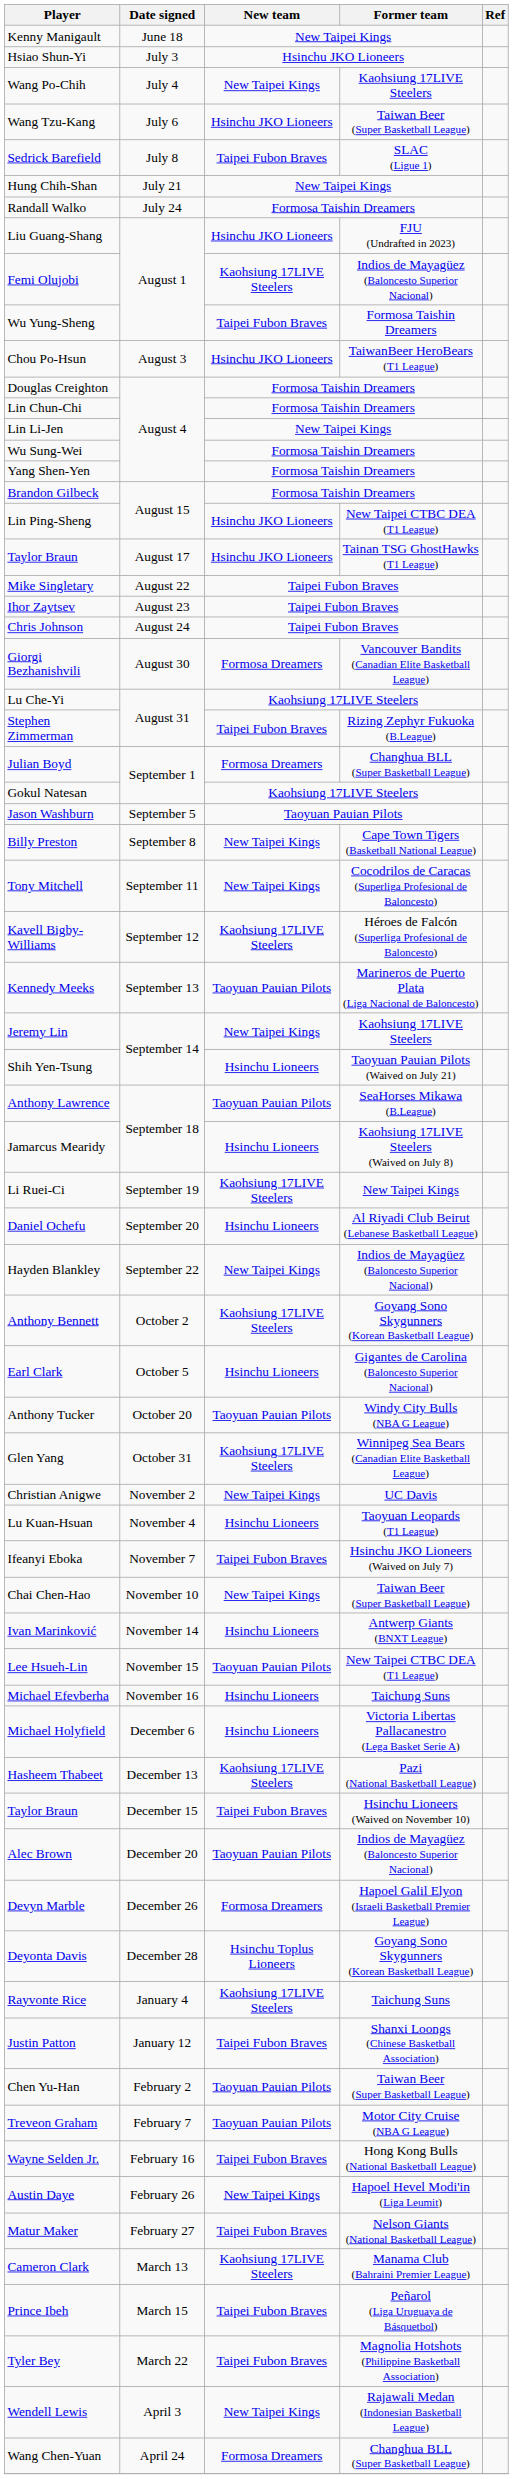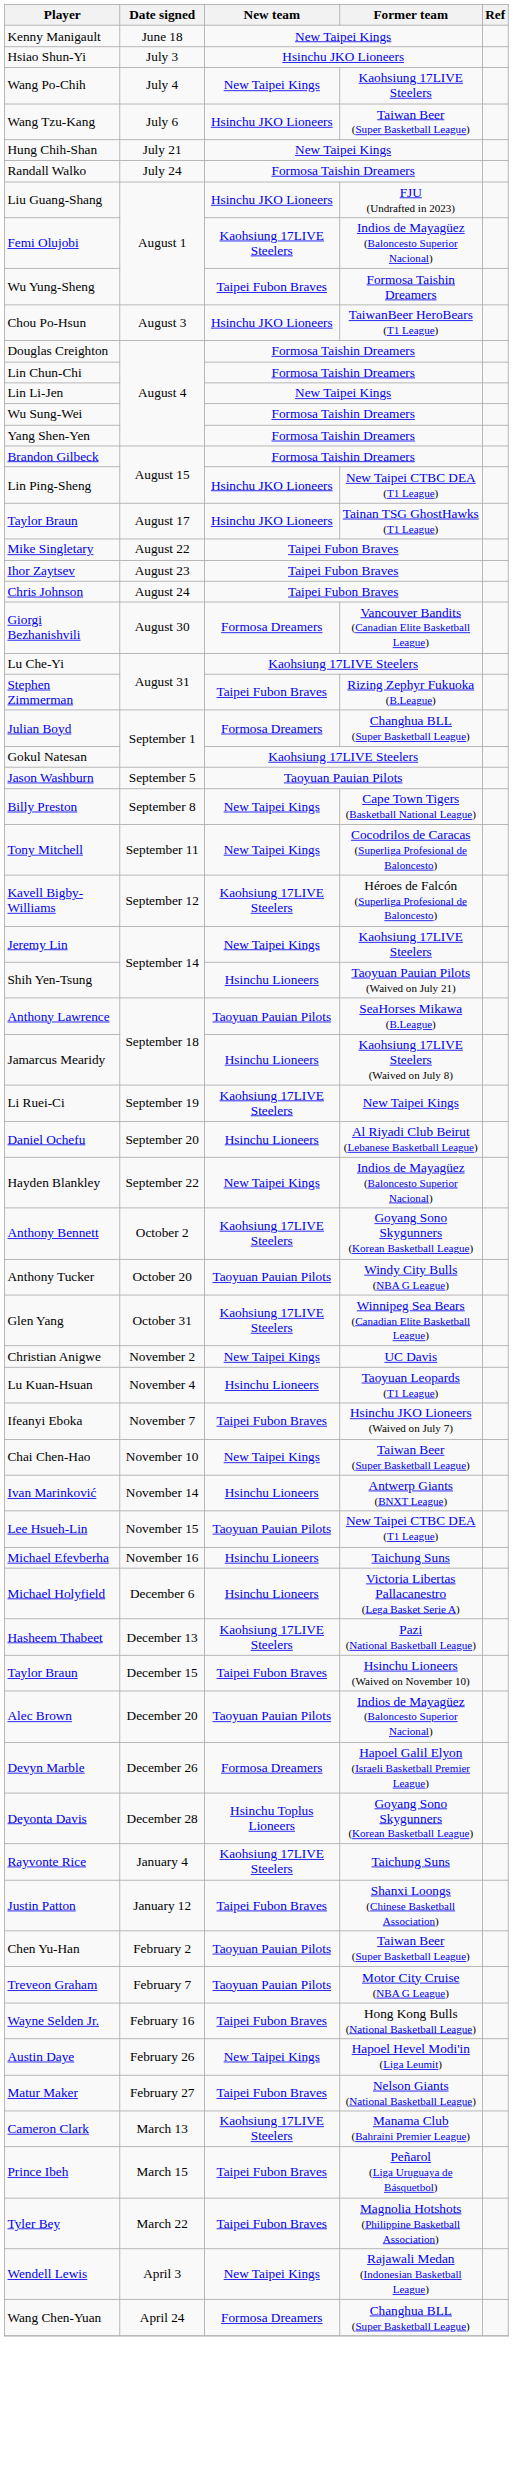 <table class="wikitable sortable" style="text-align:center">
 <tr>
 <th style="width:160px">Player</th>
 <th style="width:110px">Date signed</th>
 <th style="width:210px">New team</th>
 <th style="width:215px">Former team</th>
 <th class="unsortable">Ref</th>
 </tr>
 <tr>
 <td align="left">Kenny Manigault</td>
 <td align="center">June 18</td>
 <td colspan=2 align="center"><a href='#'>New Taipei Kings</a></td>
 <td align="center"></td>
 </tr>
 <tr>
 <td align="left">Hsiao Shun-Yi</td>
 <td align="center">July 3</td>
 <td colspan=2 align="center"><a href='#'>Hsinchu JKO Lioneers</a></td>
 <td align="center"></td>
 </tr>
 <tr>
 <td align="left">Wang Po-Chih</td>
 <td align="center">July 4</td>
 <td align="center"><a href='#'>New Taipei Kings</a></td>
 <td align="center"><a href='#'>Kaohsiung 17LIVE Steelers</a></td>
 <td align="center"></td>
 </tr>
 <tr>
 <td align="left">Wang Tzu-Kang</td>
 <td align="center">July 6</td>
 <td align="center"><a href='#'>Hsinchu JKO Lioneers</a></td>
 <td align="center"><a href='#'>Taiwan Beer</a><br><small>(<a href='#'>Super Basketball League</a>)</small></td>
-<td align="center"></td>
-</tr>
-<tr>
-<td align="left"><a href='#'>Sedrick Barefield</a></td>
-<td align="center">July 8</td>
-<td align="center"><a href='#'>Taipei Fubon Braves</a></td>
-<td align="center"><a href='#'>SLAC</a><br><small>(<a href='#'>Ligue 1</a>)</small></td>
 <td align="center"></td>
 </tr>
 <tr>
 <td align="left">Hung Chih-Shan</td>
 <td align="center">July 21</td>
 <td colspan=2 align="center"><a href='#'>New Taipei Kings</a></td>
 <td align="center"></td>
 </tr>
 <tr>
 <td align="left">Randall Walko</td>
 <td align="center">July 24</td>
 <td colspan=2 align="center"><a href='#'>Formosa Taishin Dreamers</a></td>
 <td align="center"></td>
 </tr>
 <tr>
 <td align="left">Liu Guang-Shang</td>
 <td rowspan=3 align="center">August 1</td>
 <td align="center"><a href='#'>Hsinchu JKO Lioneers</a></td>
 <td align="center"><a href='#'>FJU</a><br><small>(Undrafted in 2023)</small></td>
 <td align="center"></td>
 </tr>
 <tr>
 <td align="left"><a href='#'>Femi Olujobi</a></td>
 <td align="center"><a href='#'>Kaohsiung 17LIVE Steelers</a></td>
 <td align="center"><a href='#'>Indios de Mayagüez</a><br><small>(<a href='#'>Baloncesto Superior Nacional</a>)</small></td>
 <td align="center"></td>
 </tr>
 <tr>
 <td align="left">Wu Yung-Sheng</td>
 <td align="center"><a href='#'>Taipei Fubon Braves</a></td>
 <td align="center"><a href='#'>Formosa Taishin Dreamers</a></td>
 <td align="center"></td>
 </tr>
 <tr>
 <td align="left">Chou Po-Hsun</td>
 <td align="center">August 3</td>
 <td align="center"><a href='#'>Hsinchu JKO Lioneers</a></td>
 <td align="center"><a href='#'>TaiwanBeer HeroBears</a><br><small>(<a href='#'>T1 League</a>)</small></td>
 <td align="center"></td>
 </tr>
 <tr>
 <td align="left">Douglas Creighton</td>
 <td rowspan=5 align="center">August 4</td>
 <td colspan=2 align="center"><a href='#'>Formosa Taishin Dreamers</a></td>
 <td align="center"></td>
 </tr>
 <tr>
 <td align="left">Lin Chun-Chi</td>
 <td colspan=2 align="center"><a href='#'>Formosa Taishin Dreamers</a></td>
 <td align="center"></td>
 </tr>
 <tr>
 <td align="left">Lin Li-Jen</td>
 <td colspan=2 align="center"><a href='#'>New Taipei Kings</a></td>
 <td align="center"></td>
 </tr>
 <tr>
 <td align="left">Wu Sung-Wei</td>
 <td colspan=2 align="center"><a href='#'>Formosa Taishin Dreamers</a></td>
 <td align="center"></td>
 </tr>
 <tr>
 <td align="left">Yang Shen-Yen</td>
 <td colspan=2 align="center"><a href='#'>Formosa Taishin Dreamers</a></td>
 <td align="center"></td>
 </tr>
 <tr>
 <td align="left"><a href='#'>Brandon Gilbeck</a></td>
 <td rowspan=2 align="center">August 15</td>
 <td colspan=2 align="center"><a href='#'>Formosa Taishin Dreamers</a></td>
 <td align="center"></td>
 </tr>
 <tr>
 <td align="left">Lin Ping-Sheng</td>
 <td align="center"><a href='#'>Hsinchu JKO Lioneers</a></td>
 <td align="center"><a href='#'>New Taipei CTBC DEA</a><br><small>(<a href='#'>T1 League</a>)</small></td>
 <td align="center"></td>
 </tr>
 <tr>
 <td align="left"><a href='#'>Taylor Braun</a></td>
 <td align="center">August 17</td>
 <td align="center"><a href='#'>Hsinchu JKO Lioneers</a></td>
 <td align="center"><a href='#'>Tainan TSG GhostHawks</a><br><small>(<a href='#'>T1 League</a>)</small></td>
 <td align="center"></td>
 </tr>
 <tr>
 <td align="left"><a href='#'>Mike Singletary</a></td>
 <td align="center">August 22</td>
 <td colspan=2 align="center"><a href='#'>Taipei Fubon Braves</a></td>
 <td align="center"></td>
 </tr>
 <tr>
 <td align="left"><a href='#'>Ihor Zaytsev</a></td>
 <td align="center">August 23</td>
 <td colspan=2 align="center"><a href='#'>Taipei Fubon Braves</a></td>
 <td align="center"></td>
 </tr>
 <tr>
 <td align="left"><a href='#'>Chris Johnson</a></td>
 <td align="center">August 24</td>
 <td colspan=2 align="center"><a href='#'>Taipei Fubon Braves</a></td>
 <td align="center"></td>
 </tr>
 <tr>
 <td align="left"><a href='#'>Giorgi Bezhanishvili</a></td>
 <td align="center">August 30</td>
 <td align="center"><a href='#'>Formosa Dreamers</a></td>
 <td align="center"><a href='#'>Vancouver Bandits</a><br><small>(<a href='#'>Canadian Elite Basketball League</a>)</small></td>
 <td align="center"></td>
 </tr>
 <tr>
 <td align="left">Lu Che-Yi</td>
 <td rowspan=2 align="center">August 31</td>
 <td colspan=2 align="center"><a href='#'>Kaohsiung 17LIVE Steelers</a></td>
 <td align="center"></td>
 </tr>
 <tr>
 <td align="left"><a href='#'>Stephen Zimmerman</a></td>
 <td align="center"><a href='#'>Taipei Fubon Braves</a></td>
 <td align="center"><a href='#'>Rizing Zephyr Fukuoka</a><br><small>(<a href='#'>B.League</a>)</small></td>
 <td align="center"></td>
 </tr>
 <tr>
 <td align="left"><a href='#'>Julian Boyd</a></td>
 <td rowspan=2 align="center">September 1</td>
 <td align="center"><a href='#'>Formosa Dreamers</a></td>
 <td align="center"><a href='#'>Changhua BLL</a><br><small>(<a href='#'>Super Basketball League</a>)</small></td>
 <td align="center"></td>
 </tr>
 <tr>
 <td align="left">Gokul Natesan</td>
 <td colspan=2 align="center"><a href='#'>Kaohsiung 17LIVE Steelers</a></td>
 <td align="center"></td>
 </tr>
 <tr>
 <td align="left"><a href='#'>Jason Washburn</a></td>
 <td align="center">September 5</td>
 <td colspan=2 align="center"><a href='#'>Taoyuan Pauian Pilots</a></td>
 <td align="center"></td>
 </tr>
 <tr>
 <td align="left"><a href='#'>Billy Preston</a></td>
 <td align="center">September 8</td>
 <td align="center"><a href='#'>New Taipei Kings</a></td>
 <td align="center"><a href='#'>Cape Town Tigers</a><br><small>(<a href='#'>Basketball National League</a>)</small></td>
 <td align="center"></td>
 </tr>
 <tr>
 <td align="left"><a href='#'>Tony Mitchell</a></td>
 <td align="center">September 11</td>
 <td align="center"><a href='#'>New Taipei Kings</a></td>
 <td align="center"><a href='#'>Cocodrilos de Caracas</a><br><small>(<a href='#'>Superliga Profesional de Baloncesto</a>)</small></td>
 <td align="center"></td>
 </tr>
 <tr>
 <td align="left"><a href='#'>Kavell Bigby-Williams</a></td>
 <td align="center">September 12</td>
 <td align="center"><a href='#'>Kaohsiung 17LIVE Steelers</a></td>
 <td align="center">Héroes de Falcón<br><small>(<a href='#'>Superliga Profesional de Baloncesto</a>)</small></td>
 <td align="center"></td>
 </tr>
 <tr>
-<td align="left"><a href='#'>Kennedy Meeks</a></td>
-<td align="center">September 13</td>
-<td align="center"><a href='#'>Taoyuan Pauian Pilots</a></td>
-<td align="center"><a href='#'>Marineros de Puerto Plata</a><br><small>(<a href='#'>Liga Nacional de Baloncesto</a>)</small></td>
-<td align="center"></td>
-</tr>
-<tr>
 <td align="left"><a href='#'>Jeremy Lin</a></td>
 <td rowspan=2 align="center">September 14</td>
 <td align="center"><a href='#'>New Taipei Kings</a></td>
 <td align="center"><a href='#'>Kaohsiung 17LIVE Steelers</a></td>
 <td align="center"></td>
 </tr>
 <tr>
 <td align="left">Shih Yen-Tsung</td>
 <td align="center"><a href='#'>Hsinchu Lioneers</a></td>
 <td align="center"><a href='#'>Taoyuan Pauian Pilots</a><br><small>(Waived on July 21)</small></td>
 <td align="center"></td>
 </tr>
 <tr>
 <td align="left"><a href='#'>Anthony Lawrence</a></td>
 <td rowspan=2 align="center">September 18</td>
 <td align="center"><a href='#'>Taoyuan Pauian Pilots</a></td>
 <td align="center"><a href='#'>SeaHorses Mikawa</a><br><small>(<a href='#'>B.League</a>)</small></td>
 <td align="center"></td>
 </tr>
 <tr>
 <td align="left">Jamarcus Mearidy</td>
 <td align="center"><a href='#'>Hsinchu Lioneers</a></td>
 <td align="center"><a href='#'>Kaohsiung 17LIVE Steelers</a><br><small>(Waived on July 8)</small></td>
 <td align="center"></td>
 </tr>
 <tr>
 <td align="left">Li Ruei-Ci</td>
 <td align="center">September 19</td>
 <td align="center"><a href='#'>Kaohsiung 17LIVE Steelers</a></td>
 <td align="center"><a href='#'>New Taipei Kings</a></td>
 <td align="center"></td>
 </tr>
 <tr>
 <td align="left"><a href='#'>Daniel Ochefu</a></td>
 <td align="center">September 20</td>
 <td align="center"><a href='#'>Hsinchu Lioneers</a></td>
 <td align="center"><a href='#'>Al Riyadi Club Beirut</a><br><small>(<a href='#'>Lebanese Basketball League</a>)</small></td>
 <td align="center"></td>
 </tr>
 <tr>
 <td align="left">Hayden Blankley</td>
 <td align="center">September 22</td>
 <td align="center"><a href='#'>New Taipei Kings</a></td>
 <td align="center"><a href='#'>Indios de Mayagüez</a><br><small>(<a href='#'>Baloncesto Superior Nacional</a>)</small></td>
 <td align="center"></td>
 </tr>
 <tr>
 <td align="left"><a href='#'>Anthony Bennett</a></td>
 <td align="center">October 2</td>
 <td align="center"><a href='#'>Kaohsiung 17LIVE Steelers</a></td>
 <td align="center"><a href='#'>Goyang Sono Skygunners</a><br><small>(<a href='#'>Korean Basketball League</a>)</small></td>
-<td align="center"></td>
-</tr>
-<tr>
-<td align="left"><a href='#'>Earl Clark</a></td>
-<td align="center">October 5</td>
-<td align="center"><a href='#'>Hsinchu Lioneers</a></td>
-<td align="center"><a href='#'>Gigantes de Carolina</a><br><small>(<a href='#'>Baloncesto Superior Nacional</a>)</small></td>
 <td align="center"></td>
 </tr>
 <tr>
 <td align="left">Anthony Tucker</td>
 <td align="center">October 20</td>
 <td align="center"><a href='#'>Taoyuan Pauian Pilots</a></td>
 <td align="center"><a href='#'>Windy City Bulls</a><br><small>(<a href='#'>NBA G League</a>)</small></td>
 <td align="center"></td>
 </tr>
 <tr>
 <td align="left">Glen Yang</td>
 <td align="center">October 31</td>
 <td align="center"><a href='#'>Kaohsiung 17LIVE Steelers</a></td>
 <td align="center"><a href='#'>Winnipeg Sea Bears</a><br><small>(<a href='#'>Canadian Elite Basketball League</a>)</small></td>
 <td align="center"></td>
 </tr>
 <tr>
 <td align="left">Christian Anigwe</td>
 <td align="center">November 2</td>
 <td align="center"><a href='#'>New Taipei Kings</a></td>
 <td align="center"><a href='#'>UC Davis</a></td>
 <td align="center"></td>
 </tr>
 <tr>
 <td align="left">Lu Kuan-Hsuan</td>
 <td align="center">November 4</td>
 <td align="center"><a href='#'>Hsinchu Lioneers</a></td>
 <td align="center"><a href='#'>Taoyuan Leopards</a><br><small>(<a href='#'>T1 League</a>)</small></td>
 <td align="center"></td>
 </tr>
 <tr>
 <td align="left">Ifeanyi Eboka</td>
 <td align="center">November 7</td>
 <td align="center"><a href='#'>Taipei Fubon Braves</a></td>
 <td align="center"><a href='#'>Hsinchu JKO Lioneers</a><br><small>(Waived on July 7)</small></td>
 <td align="center"></td>
 </tr>
 <tr>
 <td align="left">Chai Chen-Hao</td>
 <td align="center">November 10</td>
 <td align="center"><a href='#'>New Taipei Kings</a></td>
 <td align="center"><a href='#'>Taiwan Beer</a><br><small>(<a href='#'>Super Basketball League</a>)</small></td>
 <td align="center"></td>
 </tr>
 <tr>
 <td align="left"><a href='#'>Ivan Marinković</a></td>
 <td align="center">November 14</td>
 <td align="center"><a href='#'>Hsinchu Lioneers</a></td>
 <td align="center"><a href='#'>Antwerp Giants</a><br><small>(<a href='#'>BNXT League</a>)</small></td>
 <td align="center"></td>
 </tr>
 <tr>
 <td align="left"><a href='#'>Lee Hsueh-Lin</a></td>
 <td align="center">November 15</td>
 <td align="center"><a href='#'>Taoyuan Pauian Pilots</a></td>
 <td align="center"><a href='#'>New Taipei CTBC DEA</a><br><small>(<a href='#'>T1 League</a>)</small></td>
 <td align="center"></td>
 </tr>
 <tr>
 <td align="left"><a href='#'>Michael Efevberha</a></td>
 <td align="center">November 16</td>
 <td align="center"><a href='#'>Hsinchu Lioneers</a></td>
 <td align="center"><a href='#'>Taichung Suns</a></td>
 <td align="center"></td>
 </tr>
 <tr>
 <td align="left"><a href='#'>Michael Holyfield</a></td>
 <td align="center">December 6</td>
 <td align="center"><a href='#'>Hsinchu Lioneers</a></td>
 <td align="center"><a href='#'>Victoria Libertas Pallacanestro</a><br><small>(<a href='#'>Lega Basket Serie A</a>)</small></td>
 <td align="center"></td>
 </tr>
 <tr>
 <td align="left"><a href='#'>Hasheem Thabeet</a></td>
 <td align="center">December 13</td>
 <td align="center"><a href='#'>Kaohsiung 17LIVE Steelers</a></td>
 <td align="center"><a href='#'>Pazi</a><br><small>(<a href='#'>National Basketball League</a>)</small></td>
 <td align="center"></td>
 </tr>
 <tr>
 <td align="left"><a href='#'>Taylor Braun</a></td>
 <td align="center">December 15</td>
 <td align="center"><a href='#'>Taipei Fubon Braves</a></td>
 <td align="center"><a href='#'>Hsinchu Lioneers</a><br><small>(Waived on November 10)</small></td>
 <td align="center"></td>
 </tr>
 <tr>
 <td align="left"><a href='#'>Alec Brown</a></td>
 <td align="center">December 20</td>
 <td align="center"><a href='#'>Taoyuan Pauian Pilots</a></td>
 <td align="center"><a href='#'>Indios de Mayagüez</a><br><small>(<a href='#'>Baloncesto Superior Nacional</a>)</small></td>
 <td align="center"></td>
 </tr>
 <tr>
 <td align="left"><a href='#'>Devyn Marble</a></td>
 <td align="center">December 26</td>
 <td align="center"><a href='#'>Formosa Dreamers</a></td>
 <td align="center"><a href='#'>Hapoel Galil Elyon</a><br><small>(<a href='#'>Israeli Basketball Premier League</a>)</small></td>
 <td align="center"></td>
 </tr>
 <tr>
 <td align="left"><a href='#'>Deyonta Davis</a></td>
 <td align="center">December 28</td>
 <td align="center"><a href='#'>Hsinchu Toplus Lioneers</a></td>
 <td align="center"><a href='#'>Goyang Sono Skygunners</a><br><small>(<a href='#'>Korean Basketball League</a>)</small></td>
 <td align="center"></td>
 </tr>
 <tr>
 <td align="left"><a href='#'>Rayvonte Rice</a></td>
 <td align="center">January 4</td>
 <td align="center"><a href='#'>Kaohsiung 17LIVE Steelers</a></td>
 <td align="center"><a href='#'>Taichung Suns</a></td>
 <td align="center"></td>
 </tr>
 <tr>
 <td align="left"><a href='#'>Justin Patton</a></td>
 <td align="center">January 12</td>
 <td align="center"><a href='#'>Taipei Fubon Braves</a></td>
 <td align="center"><a href='#'>Shanxi Loongs</a><br><small>(<a href='#'>Chinese Basketball Association</a>)</small></td>
 <td align="center"></td>
 </tr>
 <tr>
 <td align="left">Chen Yu-Han</td>
 <td align="center">February 2</td>
 <td align="center"><a href='#'>Taoyuan Pauian Pilots</a></td>
 <td align="center"><a href='#'>Taiwan Beer</a><br><small>(<a href='#'>Super Basketball League</a>)</small></td>
 <td align="center"></td>
 </tr>
 <tr>
 <td align="left"><a href='#'>Treveon Graham</a></td>
 <td align="center">February 7</td>
 <td align="center"><a href='#'>Taoyuan Pauian Pilots</a></td>
 <td align="center"><a href='#'>Motor City Cruise</a><br><small>(<a href='#'>NBA G League</a>)</small></td>
 <td align="center"></td>
 </tr>
 <tr>
 <td align="left"><a href='#'>Wayne Selden Jr.</a></td>
 <td align="center">February 16</td>
 <td align="center"><a href='#'>Taipei Fubon Braves</a></td>
 <td align="center">Hong Kong Bulls<br><small>(<a href='#'>National Basketball League</a>)</small></td>
 <td align="center"></td>
 </tr>
 <tr>
 <td align="left"><a href='#'>Austin Daye</a></td>
 <td align="center">February 26</td>
 <td align="center"><a href='#'>New Taipei Kings</a></td>
 <td align="center"><a href='#'>Hapoel Hevel Modi'in</a><br><small>(<a href='#'>Liga Leumit</a>)</small></td>
 <td align="center"></td>
 </tr>
 <tr>
 <td align="left"><a href='#'>Matur Maker</a></td>
 <td align="center">February 27</td>
 <td align="center"><a href='#'>Taipei Fubon Braves</a></td>
 <td align="center"><a href='#'>Nelson Giants</a><br><small>(<a href='#'>National Basketball League</a>)</small></td>
 <td align="center"></td>
 </tr>
 <tr>
 <td align="left"><a href='#'>Cameron Clark</a></td>
 <td align="center">March 13</td>
 <td align="center"><a href='#'>Kaohsiung 17LIVE Steelers</a></td>
 <td align="center"><a href='#'>Manama Club</a><br><small>(<a href='#'>Bahraini Premier League</a>)</small></td>
 <td align="center"></td>
 </tr>
 <tr>
 <td align="left"><a href='#'>Prince Ibeh</a></td>
 <td align="center">March 15</td>
 <td align="center"><a href='#'>Taipei Fubon Braves</a></td>
 <td align="center"><a href='#'>Peñarol</a><br><small>(<a href='#'>Liga Uruguaya de Básquetbol</a>)</small></td>
 <td align="center"></td>
 </tr>
 <tr>
 <td align="left"><a href='#'>Tyler Bey</a></td>
 <td align="center">March 22</td>
 <td align="center"><a href='#'>Taipei Fubon Braves</a></td>
 <td align="center"><a href='#'>Magnolia Hotshots</a><br><small>(<a href='#'>Philippine Basketball Association</a>)</small></td>
 <td align="center"></td>
 </tr>
 <tr>
 <td align="left"><a href='#'>Wendell Lewis</a></td>
 <td align="center">April 3</td>
 <td align="center"><a href='#'>New Taipei Kings</a></td>
 <td align="center"><a href='#'>Rajawali Medan</a><br><small>(<a href='#'>Indonesian Basketball League</a>)</small></td>
 <td align="center"></td>
 </tr>
 <tr>
 <td align="left">Wang Chen-Yuan</td>
 <td align="center">April 24</td>
 <td align="center"><a href='#'>Formosa Dreamers</a></td>
 <td align="center"><a href='#'>Changhua BLL</a><br><small>(<a href='#'>Super Basketball League</a>)</small></td>
 <td align="center"></td>
 </tr>
 <tr>
 </tr>
 </table>
